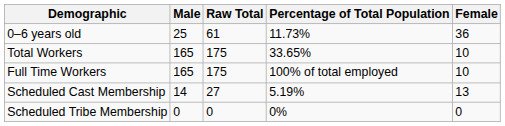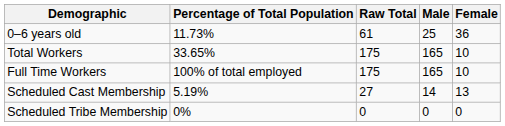 <table class="wikitable">
 <tr>
 <th>Demographic</th>
+<th>Percentage of Total Population</th>
+<th>Raw Total</th>
 <th>Male</th>
-<th>Raw Total</th>
-<th>Percentage of Total Population</th>
 <th>Female</th>
 </tr>
 <tr>
 <td>0–6 years old</td>
+<td>11.73%</td>
+<td>61</td>
 <td>25</td>
-<td>61</td>
-<td>11.73%</td>
 <td>36</td>
 </tr>
 <tr>
 <td>Total Workers</td>
+<td>33.65%</td>
+<td>175</td>
 <td>165</td>
-<td>175</td>
-<td>33.65%</td>
 <td>10</td>
 </tr>
 <tr>
 <td>Full Time Workers</td>
+<td>100% of total employed</td>
+<td>175</td>
 <td>165</td>
-<td>175</td>
-<td>100% of total employed</td>
 <td>10</td>
 </tr>
 <tr>
 <td>Scheduled Cast Membership</td>
+<td>5.19%</td>
+<td>27</td>
 <td>14</td>
-<td>27</td>
-<td>5.19%</td>
 <td>13</td>
 </tr>
 <tr>
 <td>Scheduled Tribe Membership</td>
+<td>0%</td>
 <td>0</td>
 <td>0</td>
-<td>0%</td>
 <td>0</td>
 </tr>
 </table>
